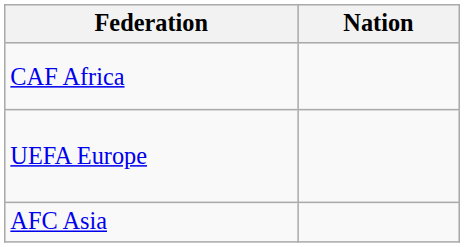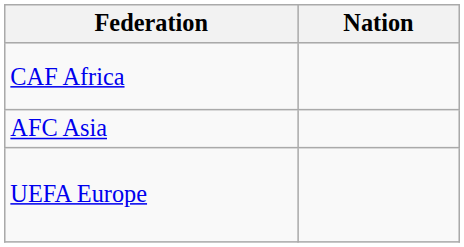 <table class="wikitable" style="width:300px;">
 <tr>
 <th>Federation</th>
 <th>Nation</th>
 </tr>
 <tr>
 <td><a href='#'>CAF Africa</a></td>
 <td><br><br></td>
 </tr>
 <tr>
+<td><a href='#'>AFC Asia</a></td>
+<td><br></td>
+</tr>
+<tr>
 <td><a href='#'>UEFA Europe</a></td>
 <td> <em></em> <em></em><br><br><br></td>
 </tr>
-<tr>
-<td><a href='#'>AFC Asia</a></td>
-<td><br></td>
-</tr>
 </table>
